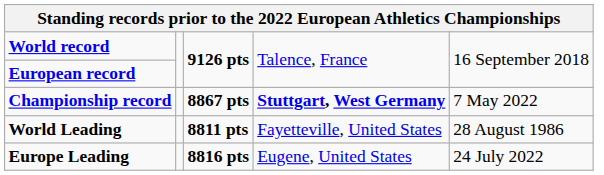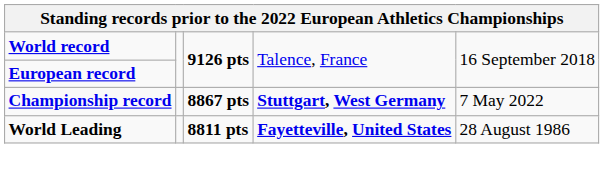 <table class="wikitable">
 <tr>
 <th colspan="5">Standing records prior to the 2022 European Athletics Championships</th>
 </tr>
 <tr>
 <td><strong><a href='#'>World record</a></strong></td>
 <td rowspan=2></td>
 <td rowspan=2><strong>9126 pts</strong></td>
 <td rowspan=2><a href='#'>Talence</a>, <a href='#'>France</a></td>
 <td rowspan=2>16 September 2018</td>
 </tr>
 <tr>
 <td><strong><a href='#'>European record</a></strong></td>
 </tr>
 <tr>
 <td><strong><a href='#'>Championship record</a></strong></td>
 <td></td>
 <td><strong>8867 pts</strong></td>
 <td><strong><a href='#'>Stuttgart</a>, <a href='#'>West Germany</a></strong></td>
 <td>7 May 2022</td>
 </tr>
 <tr>
 <td><strong>World Leading</strong></td>
 <td></td>
 <td><strong>8811 pts</strong></td>
-<td><a href='#'>Fayetteville</a>, <a href='#'>United States</a></td>
+<td><strong><a href='#'>Fayetteville</a>, <a href='#'>United States</a></strong></td>
 <td>28 August 1986</td>
 </tr>
-<tr>
-<td><strong>Europe Leading</strong></td>
-<td></td>
-<td><strong>8816  pts</strong></td>
-<td><a href='#'>Eugene</a>, <a href='#'>United States</a></td>
-<td>24 July 2022</td>
-</tr>
 </table>
